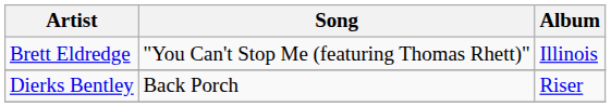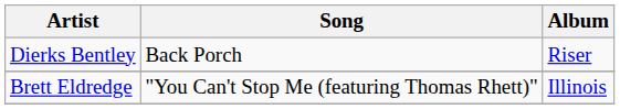 <table class="wikitable">
 <tr>
 <th>Artist</th>
 <th>Song</th>
 <th>Album</th>
+</tr>
+<tr>
+<td><a href='#'>Dierks Bentley</a></td>
+<td>Back Porch</td>
+<td><a href='#'>Riser</a></td>
+</tr>
+<tr>
 </tr>
 <tr>
 <td><a href='#'>Brett Eldredge</a></td>
 <td>"You Can't Stop Me (featuring Thomas Rhett)"</td>
 <td><a href='#'>Illinois</a></td>
 </tr>
 <tr>
 </tr>
-<tr>
-<td><a href='#'>Dierks Bentley</a></td>
-<td>Back Porch</td>
-<td><a href='#'>Riser</a></td>
-</tr>
-<tr>
-</tr>
 </table>
